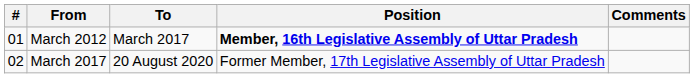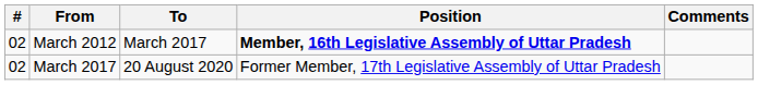 <table class="wikitable sortable">
 <tr>
 <th>#</th>
 <th>From</th>
 <th>To</th>
 <th>Position</th>
 <th>Comments</th>
 </tr>
 <tr>
-<td>01</td>
+<td>02</td>
 <td>March 2012</td>
 <td>March 2017</td>
 <td><strong>Member, <a href='#'>16th Legislative Assembly of Uttar Pradesh</a></strong></td>
 <td></td>
 </tr>
 <tr>
 <td>02</td>
 <td>March 2017</td>
 <td>20 August 2020</td>
 <td>Former Member, <a href='#'>17th Legislative Assembly of Uttar Pradesh</a></td>
 <td></td>
 </tr>
 </table>
